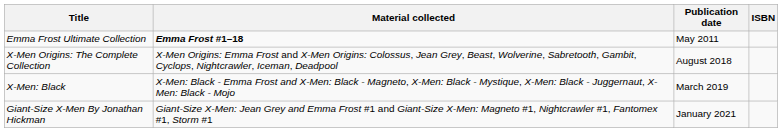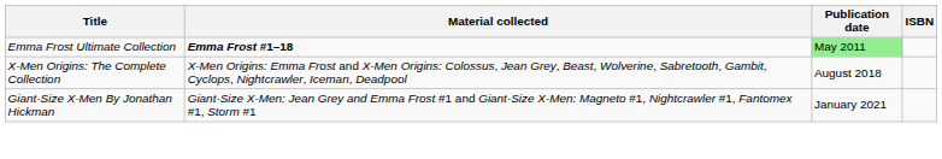 <table class="wikitable">
 <tr>
 <th>Title</th>
 <th>Material collected</th>
 <th>Publication date</th>
 <th>ISBN</th>
 </tr>
 <tr>
 <td><em>Emma Frost Ultimate Collection</em></td>
 <td><strong><em>Emma Frost</em> #1–18</strong></td>
-<td>May 2011</td>
+<td style="background: lightgreen;">May 2011</td>
 <td></td>
 </tr>
 <tr>
 <td><em>X-Men Origins: The Complete Collection</em></td>
 <td><em>X-Men Origins: Emma Frost</em> and <em>X-Men Origins: Colossus</em>, <em>Jean Grey</em>, <em>Beast</em>, <em>Wolverine</em>, <em>Sabretooth</em>, <em>Gambit</em>, <em>Cyclops</em>, <em>Nightcrawler</em>, <em>Iceman</em>, <em>Deadpool</em></td>
 <td>August 2018</td>
 <td></td>
 </tr>
 <tr>
-<td><em>X-Men: Black</em></td>
-<td><em>X-Men: Black - Emma Frost and X-Men: Black - Magneto</em>, <em>X-Men: Black - Mystique</em>, <em>X-Men: Black - Juggernaut</em>, <em>X-Men: Black - Mojo</em></td>
-<td>March 2019</td>
-<td></td>
-</tr>
-<tr>
 <td><em>Giant-Size X-Men By Jonathan Hickman</em></td>
 <td><em>Giant-Size X-Men: Jean Grey and Emma Frost</em> #1 and <em>Giant-Size X-Men: Magneto</em> #1, <em>Nightcrawler</em> #1, <em>Fantomex</em> #1, <em>Storm</em> #1</td>
 <td>January 2021</td>
 <td></td>
 </tr>
 </table>
